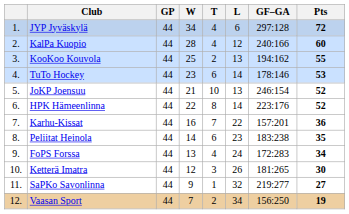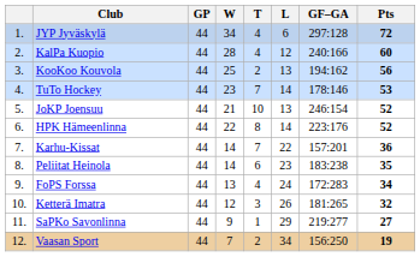 <table class="wikitable">
 <tr>
 <th width="30"></th>
 <th width="200">Club</th>
 <th width="30">GP</th>
 <th width="30">W</th>
 <th width="30">T</th>
 <th width="30">L</th>
 <th width="70">GF–GA</th>
 <th width="70">Pts</th>
 </tr>
 <tr bgcolor="#BCD2EE" align="center">
 <td>1.</td>
 <td align="left"><a href='#'>JYP Jyväskylä</a></td>
 <td>44</td>
 <td>34</td>
 <td>4</td>
 <td>6</td>
 <td>297:128</td>
 <td><strong>72</strong></td>
 </tr>
 <tr bgcolor="#CAE1FF" align="center">
 <td>2.</td>
 <td align="left"><a href='#'>KalPa Kuopio</a></td>
 <td>44</td>
 <td>28</td>
 <td>4</td>
 <td>12</td>
 <td>240:166</td>
 <td><strong>60</strong></td>
 </tr>
 <tr bgcolor="#CAE1FF" align="center">
 <td>3.</td>
 <td align="left"><a href='#'>KooKoo Kouvola</a></td>
 <td>44</td>
 <td>25</td>
 <td>2</td>
 <td>13</td>
 <td>194:162</td>
-<td><strong>55</strong></td>
+<td><strong>56</strong></td>
 </tr>
 <tr bgcolor="#CAE1FF" align="center">
 <td>4.</td>
 <td align="left"><a href='#'>TuTo Hockey</a></td>
 <td>44</td>
 <td>23</td>
-<td>6</td>
+<td>7</td>
 <td>14</td>
 <td>178:146</td>
 <td><strong>53</strong></td>
 </tr>
 <tr bgcolor="#FFFFFF" align="center">
 <td>5.</td>
 <td align="left"><a href='#'>JoKP Joensuu</a></td>
 <td>44</td>
 <td>21</td>
 <td>10</td>
 <td>13</td>
 <td>246:154</td>
 <td><strong>52</strong></td>
 </tr>
 <tr bgcolor="#FFFFFF" align="center">
 <td>6.</td>
 <td align="left"><a href='#'>HPK Hämeenlinna</a></td>
 <td>44</td>
 <td>22</td>
 <td>8</td>
 <td>14</td>
 <td>223:176</td>
 <td><strong>52</strong></td>
 </tr>
 <tr bgcolor="#FFFFFF" align="center">
 <td>7.</td>
 <td align="left"><a href='#'>Karhu-Kissat</a></td>
 <td>44</td>
-<td>16</td>
+<td>14</td>
 <td>7</td>
 <td>22</td>
 <td>157:201</td>
 <td><strong>36</strong></td>
 </tr>
 <tr bgcolor="#FFFFFF" align="center">
 <td>8.</td>
 <td align="left"><a href='#'>Peliitat Heinola</a></td>
 <td>44</td>
 <td>14</td>
 <td>6</td>
 <td>23</td>
 <td>183:238</td>
 <td><strong>35</strong></td>
 </tr>
 <tr bgcolor="#FFFFFF" align="center">
 <td>9.</td>
 <td align="left"><a href='#'>FoPS Forssa</a></td>
 <td>44</td>
 <td>13</td>
 <td>4</td>
 <td>24</td>
 <td>172:283</td>
 <td><strong>34</strong></td>
 </tr>
 <tr bgcolor="#FFFFFF" align="center">
 <td>10.</td>
 <td align="left"><a href='#'>Ketterä Imatra</a></td>
 <td>44</td>
 <td>12</td>
 <td>3</td>
 <td>26</td>
 <td>181:265</td>
-<td><strong>30</strong></td>
+<td><strong>32</strong></td>
 </tr>
 <tr bgcolor="#FFFFFF" align="center">
 <td>11.</td>
 <td align="left"><a href='#'>SaPKo Savonlinna</a></td>
 <td>44</td>
 <td>9</td>
 <td>1</td>
-<td>32</td>
+<td>29</td>
 <td>219:277</td>
 <td><strong>27</strong></td>
 </tr>
 <tr bgcolor="#EECFA1" align="center">
 <td>12.</td>
 <td align="left"><a href='#'>Vaasan Sport</a></td>
 <td>44</td>
 <td>7</td>
 <td>2</td>
 <td>34</td>
 <td>156:250</td>
 <td><strong>19</strong></td>
 </tr>
 </table>
